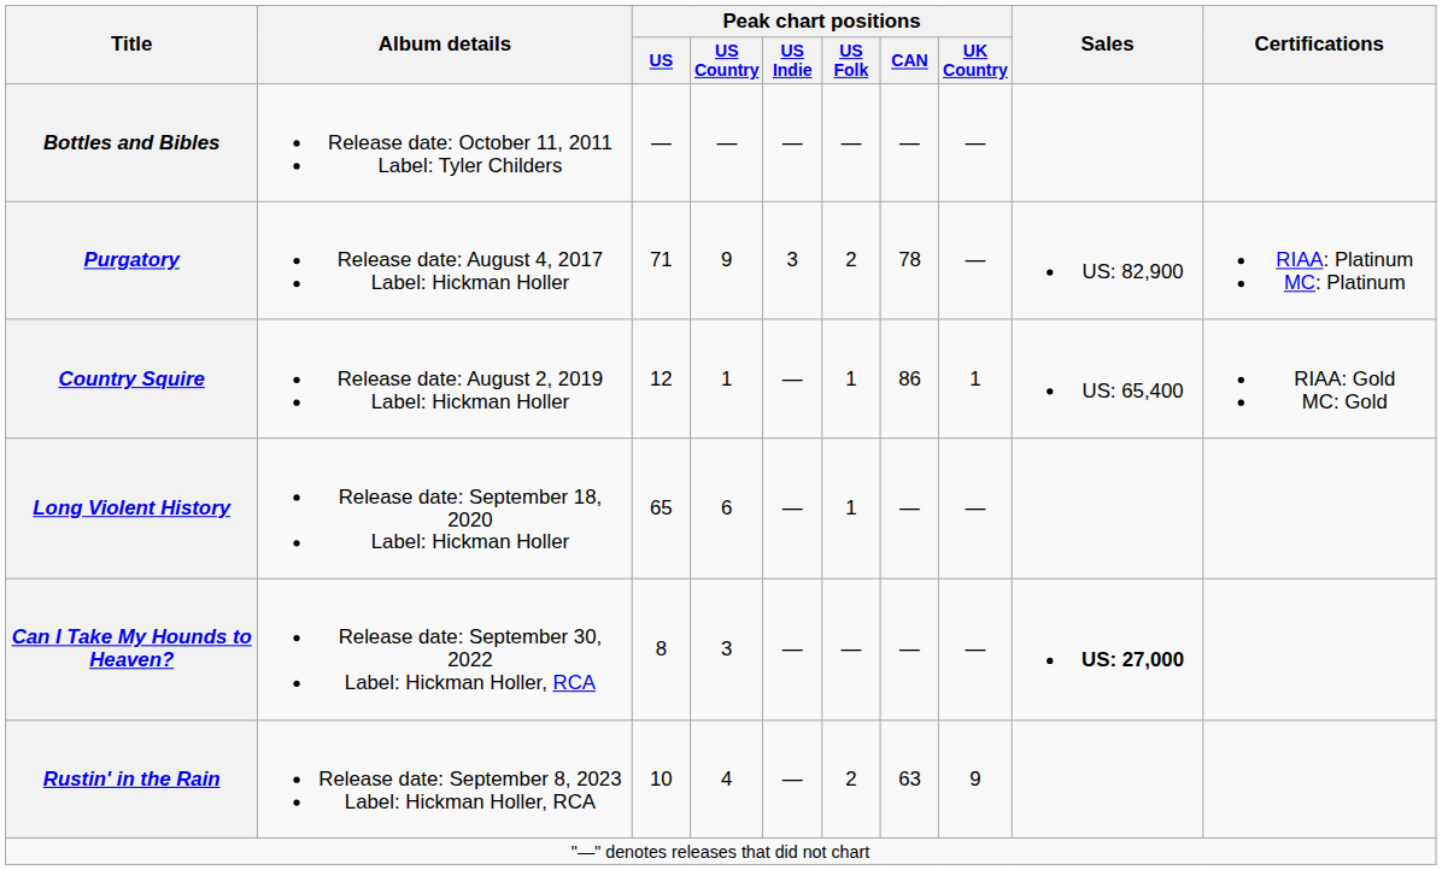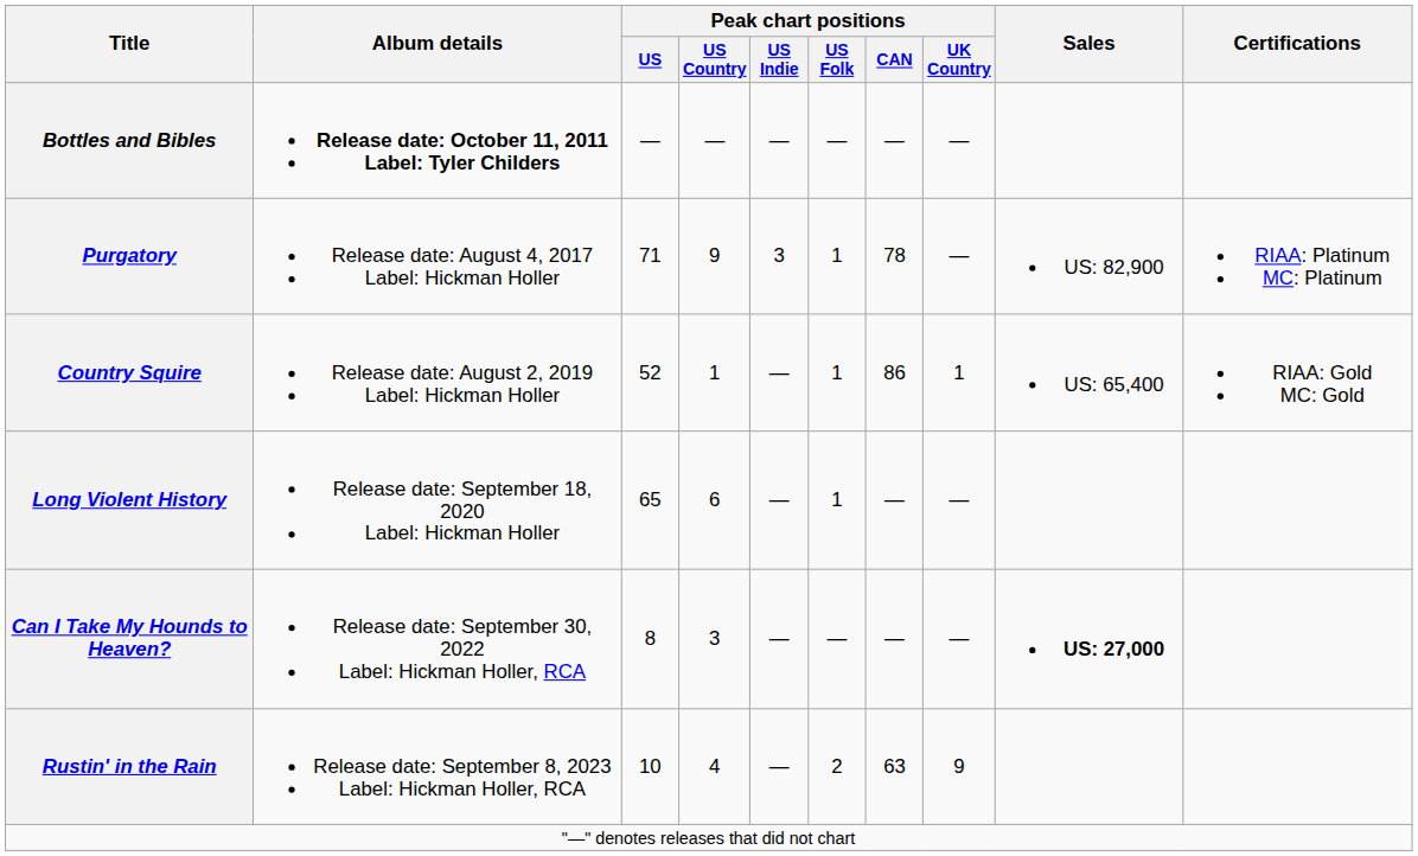 <table class="wikitable plainrowheaders" style="text-align:center;">
 <tr>
 <th scope="col" rowspan="2" style="width:12em;">Title</th>
 <th scope="col" rowspan="2" style="width:18em;">Album details</th>
 <th scope="col" colspan="6">Peak chart positions</th>
 <th scope="col" rowspan="2" style="width:9em;">Sales</th>
 <th scope="col" rowspan="2" style="width:11em;">Certifications</th>
 </tr>
 <tr style="font-size:smaller;">
 <th scope="col" width="40"><a href='#'>US</a><br></th>
 <th scope="col" width="40"><a href='#'>US <br>Country</a><br></th>
 <th scope="col" width="40"><a href='#'>US <br>Indie</a><br></th>
 <th scope="col" width="40"><a href='#'>US <br>Folk</a><br></th>
 <th scope="col" width="40"><a href='#'>CAN</a><br></th>
 <th scope="col" width="40"><a href='#'>UK<br>Country</a><br></th>
 </tr>
 <tr>
 <th scope="row"><em>Bottles and Bibles</em></th>
-<td><br><ul><li>Release date: October 11, 2011</li><li>Label: Tyler Childers</li></ul></td>
+<td><strong><br><ul><li>Release date: October 11, 2011</li><li>Label: Tyler Childers</li></ul></strong></td>
 <td>—</td>
 <td>—</td>
 <td>—</td>
 <td>—</td>
 <td>—</td>
 <td>—</td>
 <td></td>
 <td></td>
 </tr>
 <tr>
 <th scope="row"><em><a href='#'>Purgatory</a></em></th>
 <td><br><ul><li>Release date: August 4, 2017</li><li>Label: Hickman Holler</li></ul></td>
 <td>71</td>
 <td>9</td>
 <td>3</td>
-<td>2</td>
+<td>1</td>
 <td>78</td>
 <td>—</td>
 <td><br><ul><li>US: 82,900</li></ul></td>
 <td><br><ul><li><a href='#'>RIAA</a>: Platinum</li><li><a href='#'>MC</a>: Platinum</li></ul></td>
 </tr>
 <tr>
 <th scope="row"><em><a href='#'>Country Squire</a></em></th>
 <td><br><ul><li>Release date: August 2, 2019</li><li>Label: Hickman Holler</li></ul></td>
-<td>12</td>
+<td>52</td>
 <td>1</td>
 <td>—</td>
 <td>1</td>
 <td>86</td>
 <td>1</td>
 <td><br><ul><li>US: 65,400</li></ul></td>
 <td><br><ul><li>RIAA: Gold</li><li>MC: Gold</li></ul></td>
 </tr>
 <tr>
 <th scope="row"><em><a href='#'>Long Violent History</a></em></th>
 <td><br><ul><li>Release date: September 18, 2020</li><li>Label: Hickman Holler</li></ul></td>
 <td>65</td>
 <td>6</td>
 <td>—</td>
 <td>1</td>
 <td>—</td>
 <td>—</td>
 <td></td>
 <td></td>
 </tr>
 <tr>
 <th scope="row"><em><a href='#'>Can I Take My Hounds to Heaven?</a></em></th>
 <td><br><ul><li>Release date: September 30, 2022</li><li>Label: Hickman Holler, <a href='#'>RCA</a></li></ul></td>
 <td>8</td>
 <td>3</td>
 <td>—</td>
 <td>—</td>
 <td>—</td>
 <td>—</td>
 <td><strong><br><ul><li>US: 27,000</li></ul></strong></td>
 <td></td>
 </tr>
 <tr>
 <th scope="row"><em><a href='#'>Rustin' in the Rain</a></em></th>
 <td><br><ul><li>Release date: September 8, 2023</li><li>Label: Hickman Holler, RCA</li></ul></td>
 <td>10</td>
 <td>4</td>
 <td>—</td>
 <td>2</td>
 <td>63</td>
 <td>9</td>
 <td></td>
 <td></td>
 </tr>
 <tr>
 <td colspan="10" style="font-size:85%">"—" denotes releases that did not chart</td>
 </tr>
 </table>
